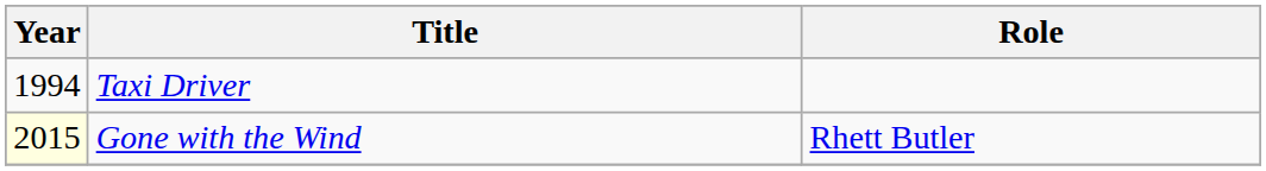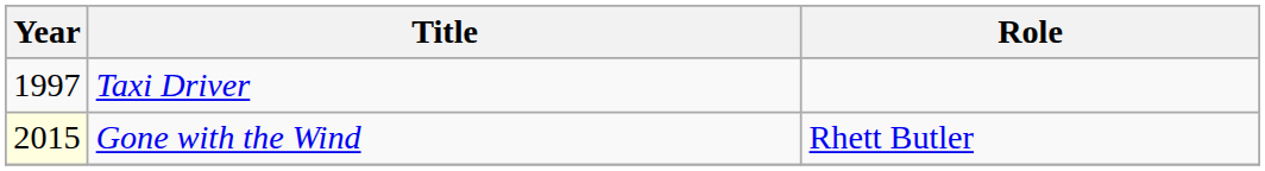 <table class="wikitable" style="width:600px">
 <tr>
 <th width=10>Year</th>
 <th>Title</th>
 <th>Role</th>
 </tr>
 <tr>
-<td>1994</td>
+<td>1997</td>
 <td><em><a href='#'>Taxi Driver</a></em></td>
 <td></td>
 </tr>
 <tr>
 <td style="background: lightyellow;">2015</td>
 <td><em><a href='#'>Gone with the Wind</a></em></td>
 <td><a href='#'>Rhett Butler</a></td>
 </tr>
 <tr>
 </tr>
 </table>
